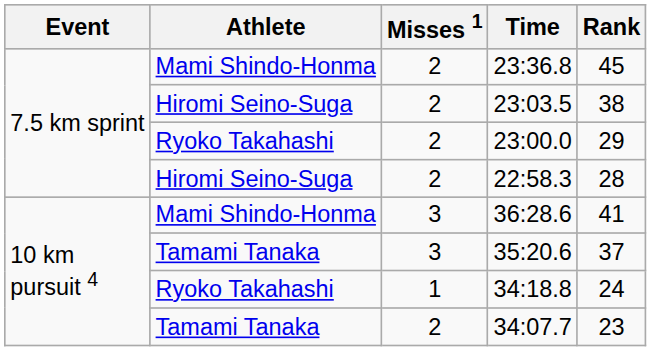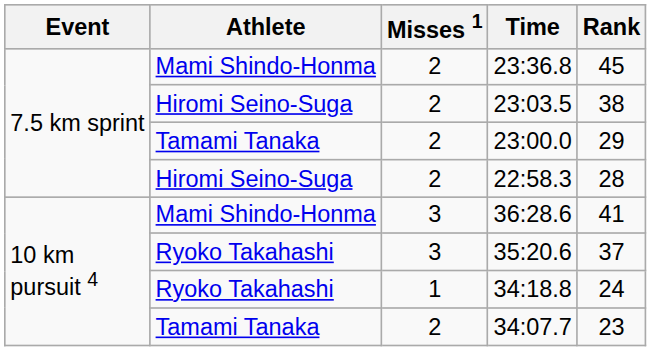 <table class="wikitable" style="font-size:90%">
 <tr>
 <th>Event</th>
 <th>Athlete</th>
 <th>Misses <sup>1</sup></th>
 <th>Time</th>
 <th>Rank</th>
 </tr>
 <tr>
 <td rowspan="4">7.5 km sprint</td>
 <td><a href='#'>Mami Shindo-Honma</a></td>
 <td align="center">2</td>
 <td align="center">23:36.8</td>
 <td align="center">45</td>
 </tr>
 <tr>
 <td><a href='#'>Hiromi Seino-Suga</a></td>
 <td align="center">2</td>
 <td align="center">23:03.5</td>
 <td align="center">38</td>
 </tr>
 <tr>
-<td><a href='#'>Ryoko Takahashi</a></td>
+<td><a href='#'>Tamami Tanaka</a></td>
 <td align="center">2</td>
 <td align="center">23:00.0</td>
 <td align="center">29</td>
 </tr>
 <tr>
 <td><a href='#'>Hiromi Seino-Suga</a></td>
 <td align="center">2</td>
 <td align="center">22:58.3</td>
 <td align="center">28</td>
 </tr>
 <tr>
 <td rowspan="4">10 km <br> pursuit <sup>4</sup></td>
 <td><a href='#'>Mami Shindo-Honma</a></td>
 <td align="center">3</td>
 <td align="center">36:28.6</td>
 <td align="center">41</td>
 </tr>
 <tr>
-<td><a href='#'>Tamami Tanaka</a></td>
+<td><a href='#'>Ryoko Takahashi</a></td>
 <td align="center">3</td>
 <td align="center">35:20.6</td>
 <td align="center">37</td>
 </tr>
 <tr>
 <td><a href='#'>Ryoko Takahashi</a></td>
 <td align="center">1</td>
 <td align="center">34:18.8</td>
 <td align="center">24</td>
 </tr>
 <tr>
 <td><a href='#'>Tamami Tanaka</a></td>
 <td align="center">2</td>
 <td align="center">34:07.7</td>
 <td align="center">23</td>
 </tr>
 </table>
